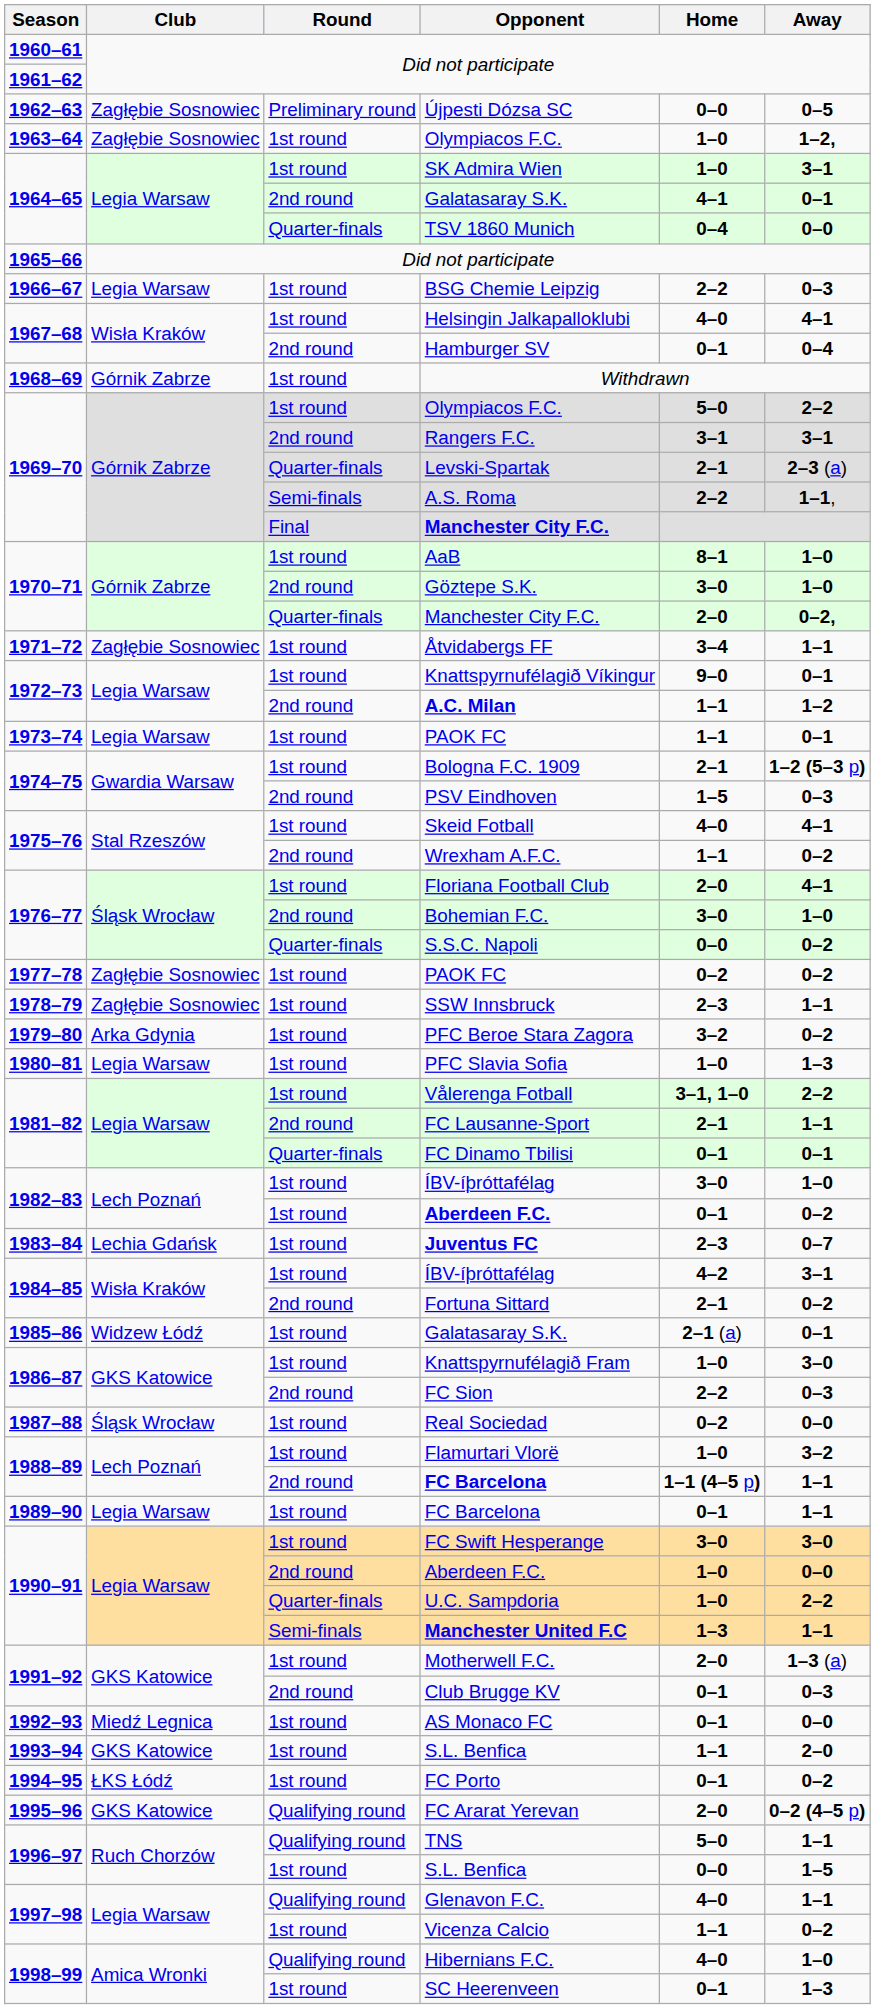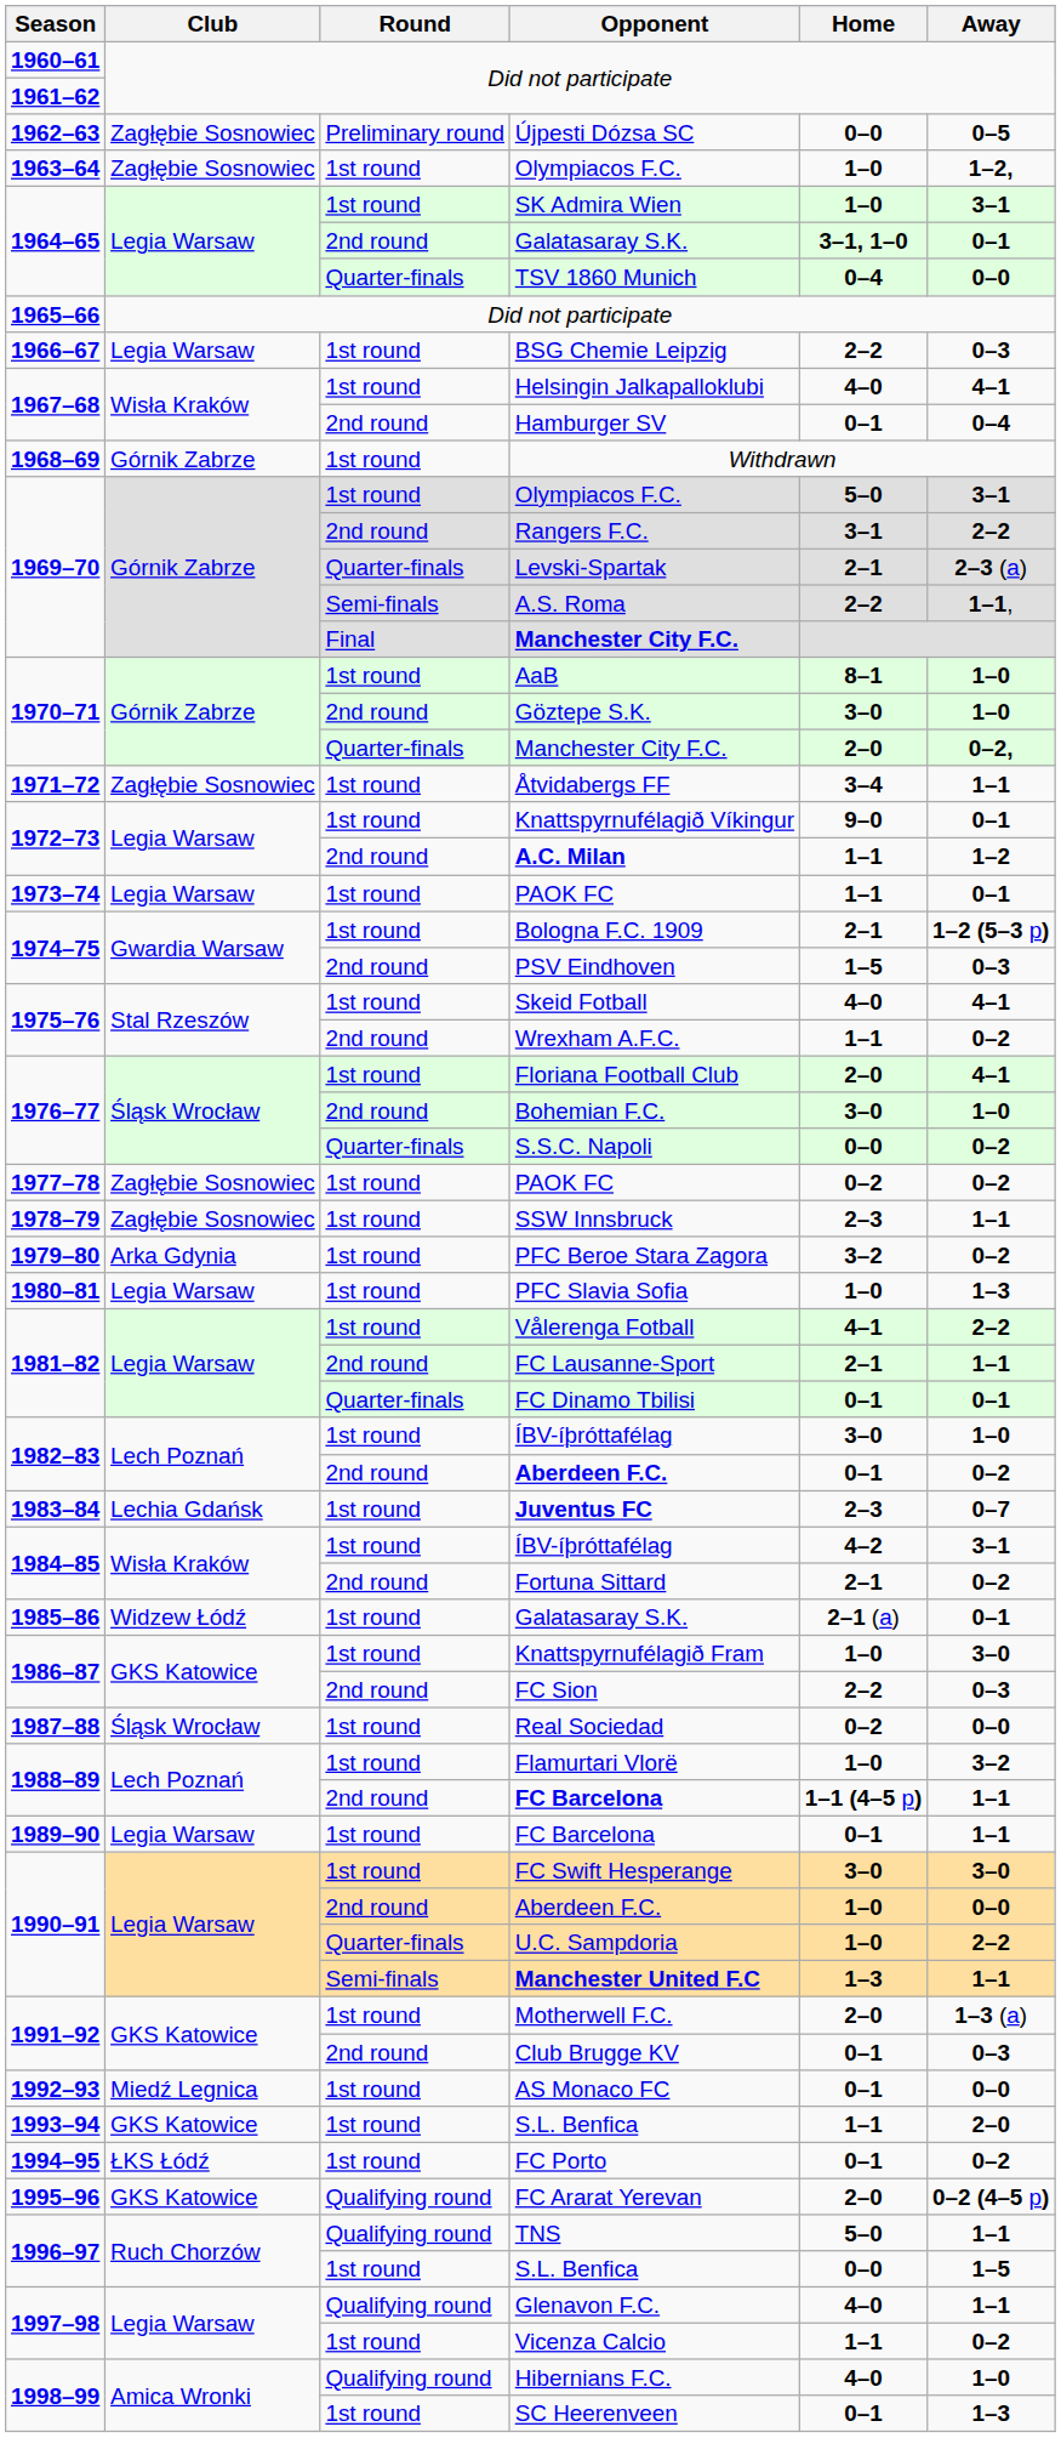 <table class="wikitable mw-collapsible mw-collapsed" style="text-align: left; font-size:95%">
 <tr style="background:#ccccff">
 <th>Season</th>
 <th>Club</th>
 <th>Round</th>
 <th>Opponent</th>
 <th>Home</th>
 <th>Away</th>
 </tr>
 <tr>
 <td><a href='#'><strong>1960–61</strong></a></td>
 <td colspan=5 rowspan=2 style="text-align:center"><em>Did not participate</em></td>
 </tr>
 <tr>
 <td><a href='#'><strong>1961–62</strong></a></td>
 </tr>
 <tr>
 <td><a href='#'><strong>1962–63</strong></a></td>
 <td><a href='#'>Zagłębie Sosnowiec</a></td>
 <td><a href='#'>Preliminary round</a></td>
 <td> <a href='#'>Újpesti Dózsa SC</a></td>
 <td style="text-align:center"><strong>0–0</strong></td>
 <td style="text-align:center"><strong>0–5</strong></td>
 </tr>
 <tr>
 <td><a href='#'><strong>1963–64</strong></a></td>
 <td><a href='#'>Zagłębie Sosnowiec</a></td>
 <td><a href='#'>1st round</a></td>
 <td> <a href='#'>Olympiacos F.C.</a></td>
 <td style="text-align:center"><strong>1–0</strong></td>
 <td style="text-align:center"><strong>1–2,</strong> </td>
 </tr>
 <tr>
 <td rowspan=3><a href='#'><strong>1964–65</strong></a></td>
 <td rowspan=3 style="background:#dfffdf"><a href='#'>Legia Warsaw</a></td>
 <td style="background:#dfffdf"><a href='#'>1st round</a></td>
 <td style="background:#dfffdf"> <a href='#'>SK Admira Wien</a></td>
 <td style="text-align:center; background:#dfffdf"><strong>1–0</strong></td>
 <td style="text-align:center; background:#dfffdf"><strong>3–1</strong></td>
 </tr>
 <tr>
 <td style="background:#dfffdf"><a href='#'>2nd round</a></td>
 <td style="background:#dfffdf"> <a href='#'>Galatasaray S.K.</a></td>
-<td style="text-align:center; background:#dfffdf"><strong>4–1</strong></td>
+<td style="text-align:center; background:#dfffdf"><strong>3–1, 1–0</strong></td>
 <td style="text-align:center; background:#dfffdf"><strong>0–1</strong></td>
 </tr>
 <tr>
 <td style="background:#dfffdf"><a href='#'>Quarter-finals</a></td>
 <td style="background:#dfffdf"> <a href='#'>TSV 1860 Munich</a></td>
 <td style="text-align:center; background:#dfffdf"><strong>0–4</strong></td>
 <td style="text-align:center; background:#dfffdf"><strong>0–0</strong></td>
 </tr>
 <tr>
 <td><a href='#'><strong>1965–66</strong></a></td>
 <td colspan=5 style="text-align:center"><em>Did not participate</em></td>
 </tr>
 <tr>
 <td><a href='#'><strong>1966–67</strong></a></td>
 <td><a href='#'>Legia Warsaw</a></td>
 <td><a href='#'>1st round</a></td>
 <td> <a href='#'>BSG Chemie Leipzig</a></td>
 <td style="text-align:center"><strong>2–2</strong></td>
 <td style="text-align:center"><strong>0–3</strong></td>
 </tr>
 <tr>
 <td rowspan=2><a href='#'><strong>1967–68</strong></a></td>
 <td rowspan=2><a href='#'>Wisła Kraków</a></td>
 <td><a href='#'>1st round</a></td>
 <td> <a href='#'>Helsingin Jalkapalloklubi</a></td>
 <td style="text-align:center"><strong>4–0</strong></td>
 <td style="text-align:center"><strong>4–1</strong></td>
 </tr>
 <tr>
 <td><a href='#'>2nd round</a></td>
 <td> <a href='#'>Hamburger SV</a></td>
 <td style="text-align:center"><strong>0–1</strong></td>
 <td style="text-align:center"><strong>0–4</strong></td>
 </tr>
 <tr>
 <td><a href='#'><strong>1968–69</strong></a></td>
 <td><a href='#'>Górnik Zabrze</a></td>
 <td><a href='#'>1st round</a></td>
 <td colspan=3 style="text-align:center"><em>Withdrawn</em></td>
 </tr>
 <tr>
 <td rowspan=5><a href='#'><strong>1969–70</strong></a></td>
 <td rowspan=5 style="background:#dfdfdf"><a href='#'>Górnik Zabrze</a></td>
 <td style="background:#dfdfdf"><a href='#'>1st round</a></td>
 <td style="background:#dfdfdf"> <a href='#'>Olympiacos F.C.</a></td>
 <td style="text-align:center; background:#dfdfdf"><strong>5–0</strong></td>
-<td style="text-align:center; background:#dfdfdf"><strong>2–2</strong></td>
+<td style="text-align:center; background:#dfdfdf"><strong>3–1</strong></td>
 </tr>
 <tr>
 <td style="background:#dfdfdf"><a href='#'>2nd round</a></td>
 <td style="background:#dfdfdf"> <a href='#'>Rangers F.C.</a></td>
 <td style="text-align:center; background:#dfdfdf"><strong>3–1</strong></td>
-<td style="text-align:center; background:#dfdfdf"><strong>3–1</strong></td>
+<td style="text-align:center; background:#dfdfdf"><strong>2–2</strong></td>
 </tr>
 <tr>
 <td style="background:#dfdfdf"><a href='#'>Quarter-finals</a></td>
 <td style="background:#dfdfdf"> <a href='#'>Levski-Spartak</a></td>
 <td style="text-align:center; background:#dfdfdf"><strong>2–1</strong></td>
 <td style="text-align:center; background:#dfdfdf"><strong>2–3</strong> (<a href='#'>a</a>)</td>
 </tr>
 <tr>
 <td style="background:#dfdfdf"><a href='#'>Semi-finals</a></td>
 <td style="background:#dfdfdf"> <a href='#'>A.S. Roma</a></td>
 <td style="text-align:center; background:#dfdfdf"><strong>2–2</strong> </td>
 <td style="text-align:center; background:#dfdfdf"><strong>1–1</strong>, </td>
 </tr>
 <tr>
 <td style="background:#dfdfdf"><a href='#'>Final</a></td>
 <td style="background:#dfdfdf"> <strong> <a href='#'>Manchester City F.C.</a></strong></td>
 <td colspan=2 style="text-align:center; background:#dfdfdf"></td>
 </tr>
 <tr>
 <td rowspan=3><a href='#'><strong>1970–71</strong></a></td>
 <td rowspan=3 style="background:#dfffdf"><a href='#'>Górnik Zabrze</a></td>
 <td style="background:#dfffdf"><a href='#'>1st round</a></td>
 <td style="background:#dfffdf"> <a href='#'>AaB</a></td>
 <td style="text-align:center; background:#dfffdf"><strong>8–1</strong></td>
 <td style="text-align:center; background:#dfffdf"><strong>1–0</strong></td>
 </tr>
 <tr>
 <td style="background:#dfffdf"><a href='#'>2nd round</a></td>
 <td style="background:#dfffdf"> <a href='#'>Göztepe S.K.</a></td>
 <td style="text-align:center; background:#dfffdf"><strong>3–0</strong></td>
 <td style="text-align:center; background:#dfffdf"><strong>1–0</strong></td>
 </tr>
 <tr>
 <td style="background:#dfffdf"><a href='#'>Quarter-finals</a></td>
 <td style="background:#dfffdf"> <a href='#'>Manchester City F.C.</a></td>
 <td style="text-align:center; background:#dfffdf"><strong>2–0</strong></td>
 <td style="text-align:center; background:#dfffdf"><strong>0–2,</strong> </td>
 </tr>
 <tr>
 <td><a href='#'><strong>1971–72</strong></a></td>
 <td><a href='#'>Zagłębie Sosnowiec</a></td>
 <td><a href='#'>1st round</a></td>
 <td> <a href='#'>Åtvidabergs FF</a></td>
 <td style="text-align:center"><strong>3–4</strong></td>
 <td style="text-align:center"><strong>1–1</strong></td>
 </tr>
 <tr>
 <td rowspan=2><a href='#'><strong>1972–73</strong></a></td>
 <td rowspan=2><a href='#'>Legia Warsaw</a></td>
 <td><a href='#'>1st round</a></td>
 <td> <a href='#'>Knattspyrnufélagið Víkingur</a></td>
 <td style="text-align:center"><strong>9–0</strong></td>
 <td style="text-align:center"><strong>0–1</strong></td>
 </tr>
 <tr>
 <td><a href='#'>2nd round</a></td>
 <td> <strong> <a href='#'>A.C. Milan</a></strong></td>
 <td style="text-align:center"><strong>1–1</strong></td>
 <td style="text-align:center"><strong>1–2</strong> </td>
 </tr>
 <tr>
 <td><a href='#'><strong>1973–74</strong></a></td>
 <td><a href='#'>Legia Warsaw</a></td>
 <td><a href='#'>1st round</a></td>
 <td> <a href='#'>PAOK FC</a></td>
 <td style="text-align:center"><strong>1–1</strong></td>
 <td style="text-align:center"><strong>0–1</strong></td>
 </tr>
 <tr>
 <td rowspan=2><a href='#'><strong>1974–75</strong></a></td>
 <td rowspan=2><a href='#'>Gwardia Warsaw</a></td>
 <td><a href='#'>1st round</a></td>
 <td> <a href='#'>Bologna F.C. 1909</a></td>
 <td style="text-align:center"><strong>2–1</strong></td>
 <td style="text-align:center"><strong>1–2</strong> <strong>(5–3</strong> <a href='#'>p</a><strong>)</strong></td>
 </tr>
 <tr>
 <td><a href='#'>2nd round</a></td>
 <td> <a href='#'>PSV Eindhoven</a></td>
 <td style="text-align:center"><strong>1–5</strong></td>
 <td style="text-align:center"><strong>0–3</strong></td>
 </tr>
 <tr>
 <td rowspan=2><a href='#'><strong>1975–76</strong></a></td>
 <td rowspan=2><a href='#'>Stal Rzeszów</a></td>
 <td><a href='#'>1st round</a></td>
 <td> <a href='#'>Skeid Fotball</a></td>
 <td style="text-align:center"><strong>4–0</strong></td>
 <td style="text-align:center"><strong>4–1</strong></td>
 </tr>
 <tr>
 <td><a href='#'>2nd round</a></td>
 <td> <a href='#'>Wrexham A.F.C.</a></td>
 <td style="text-align:center"><strong>1–1</strong></td>
 <td style="text-align:center"><strong>0–2</strong></td>
 </tr>
 <tr>
 <td rowspan=3><a href='#'><strong>1976–77</strong></a></td>
 <td rowspan=3 style="background:#dfffdf"><a href='#'>Śląsk Wrocław</a></td>
 <td style="background:#dfffdf"><a href='#'>1st round</a></td>
 <td style="background:#dfffdf"> <a href='#'>Floriana Football Club</a></td>
 <td style="text-align:center; background:#dfffdf"><strong>2–0</strong></td>
 <td style="text-align:center; background:#dfffdf"><strong>4–1</strong></td>
 </tr>
 <tr>
 <td style="background:#dfffdf"><a href='#'>2nd round</a></td>
 <td style="background:#dfffdf"> <a href='#'>Bohemian F.C.</a></td>
 <td style="text-align:center; background:#dfffdf"><strong>3–0</strong></td>
 <td style="text-align:center; background:#dfffdf"><strong>1–0</strong></td>
 </tr>
 <tr>
 <td style="background:#dfffdf"><a href='#'>Quarter-finals</a></td>
 <td style="background:#dfffdf"> <a href='#'>S.S.C. Napoli</a></td>
 <td style="text-align:center; background:#dfffdf"><strong>0–0</strong></td>
 <td style="text-align:center; background:#dfffdf"><strong>0–2</strong></td>
 </tr>
 <tr>
 <td><a href='#'><strong>1977–78</strong></a></td>
 <td><a href='#'>Zagłębie Sosnowiec</a></td>
 <td><a href='#'>1st round</a></td>
 <td> <a href='#'>PAOK FC</a></td>
 <td style="text-align:center"><strong>0–2</strong></td>
 <td style="text-align:center"><strong>0–2</strong></td>
 </tr>
 <tr>
 <td><a href='#'><strong>1978–79</strong></a></td>
 <td><a href='#'>Zagłębie Sosnowiec</a></td>
 <td><a href='#'>1st round</a></td>
 <td> <a href='#'>SSW Innsbruck</a></td>
 <td style="text-align:center"><strong>2–3</strong></td>
 <td style="text-align:center"><strong>1–1</strong></td>
 </tr>
 <tr>
 <td><a href='#'><strong>1979–80</strong></a></td>
 <td><a href='#'>Arka Gdynia</a></td>
 <td><a href='#'>1st round</a></td>
 <td> <a href='#'>PFC Beroe Stara Zagora</a></td>
 <td style="text-align:center"><strong>3–2</strong></td>
 <td style="text-align:center"><strong>0–2</strong></td>
 </tr>
 <tr>
 <td><a href='#'><strong>1980–81</strong></a></td>
 <td><a href='#'>Legia Warsaw</a></td>
 <td><a href='#'>1st round</a></td>
 <td> <a href='#'>PFC Slavia Sofia</a></td>
 <td style="text-align:center"><strong>1–0</strong></td>
 <td style="text-align:center"><strong>1–3</strong></td>
 </tr>
 <tr>
 <td rowspan=3><a href='#'><strong>1981–82</strong></a></td>
 <td rowspan=3 style="background:#dfffdf"><a href='#'>Legia Warsaw</a></td>
 <td style="background:#dfffdf"><a href='#'>1st round</a></td>
 <td style="background:#dfffdf"> <a href='#'>Vålerenga Fotball</a></td>
-<td style="text-align:center; background:#dfffdf"><strong>3–1, 1–0</strong></td>
+<td style="text-align:center; background:#dfffdf"><strong>4–1</strong></td>
 <td style="text-align:center; background:#dfffdf"><strong>2–2</strong></td>
 </tr>
 <tr>
 <td style="background:#dfffdf"><a href='#'>2nd round</a></td>
 <td style="background:#dfffdf"> <a href='#'>FC Lausanne-Sport</a></td>
 <td style="text-align:center; background:#dfffdf"><strong>2–1</strong></td>
 <td style="text-align:center; background:#dfffdf"><strong>1–1</strong></td>
 </tr>
 <tr>
 <td style="background:#dfffdf"><a href='#'>Quarter-finals</a></td>
 <td style="background:#dfffdf"> <a href='#'>FC Dinamo Tbilisi</a></td>
 <td style="text-align:center; background:#dfffdf"><strong>0–1</strong></td>
 <td style="text-align:center; background:#dfffdf"><strong>0–1</strong></td>
 </tr>
 <tr>
 <td rowspan=2><a href='#'><strong>1982–83</strong></a></td>
 <td rowspan=2><a href='#'>Lech Poznań</a></td>
 <td><a href='#'>1st round</a></td>
 <td> <a href='#'>ÍBV-íþróttafélag</a></td>
 <td style="text-align:center"><strong>3–0</strong></td>
 <td style="text-align:center"><strong>1–0</strong></td>
 </tr>
 <tr>
-<td><a href='#'>1st round</a></td>
+<td><a href='#'>2nd round</a></td>
 <td> <strong> <a href='#'>Aberdeen F.C.</a></strong></td>
 <td style="text-align:center"><strong>0–1</strong></td>
 <td style="text-align:center"><strong>0–2</strong></td>
 </tr>
 <tr>
 <td><a href='#'><strong>1983–84</strong></a></td>
 <td><a href='#'>Lechia Gdańsk</a></td>
 <td><a href='#'>1st round</a></td>
 <td> <strong> <a href='#'>Juventus FC</a></strong></td>
 <td style="text-align:center"><strong>2–3</strong></td>
 <td style="text-align:center"><strong>0–7</strong></td>
 </tr>
 <tr>
 <td rowspan=2><a href='#'><strong>1984–85</strong></a></td>
 <td rowspan=2><a href='#'>Wisła Kraków</a></td>
 <td><a href='#'>1st round</a></td>
 <td> <a href='#'>ÍBV-íþróttafélag</a></td>
 <td style="text-align:center"><strong>4–2</strong></td>
 <td style="text-align:center"><strong>3–1</strong></td>
 </tr>
 <tr>
 <td><a href='#'>2nd round</a></td>
 <td> <a href='#'>Fortuna Sittard</a></td>
 <td style="text-align:center"><strong>2–1</strong></td>
 <td style="text-align:center"><strong>0–2</strong></td>
 </tr>
 <tr>
 <td><a href='#'><strong>1985–86</strong></a></td>
 <td><a href='#'>Widzew Łódź</a></td>
 <td><a href='#'>1st round</a></td>
 <td> <a href='#'>Galatasaray S.K.</a></td>
 <td style="text-align:center"><strong>2–1</strong> (<a href='#'>a</a>)</td>
 <td style="text-align:center"><strong>0–1</strong></td>
 </tr>
 <tr>
 <td rowspan=2><a href='#'><strong>1986–87</strong></a></td>
 <td rowspan=2><a href='#'>GKS Katowice</a></td>
 <td><a href='#'>1st round</a></td>
 <td> <a href='#'>Knattspyrnufélagið Fram</a></td>
 <td style="text-align:center"><strong>1–0</strong></td>
 <td style="text-align:center"><strong>3–0</strong></td>
 </tr>
 <tr>
 <td><a href='#'>2nd round</a></td>
 <td> <a href='#'>FC Sion</a></td>
 <td style="text-align:center"><strong>2–2</strong></td>
 <td style="text-align:center"><strong>0–3</strong></td>
 </tr>
 <tr>
 <td><a href='#'><strong>1987–88</strong></a></td>
 <td><a href='#'>Śląsk Wrocław</a></td>
 <td><a href='#'>1st round</a></td>
 <td> <a href='#'>Real Sociedad</a></td>
 <td style="text-align:center"><strong>0–2</strong></td>
 <td style="text-align:center"><strong>0–0</strong></td>
 </tr>
 <tr>
 <td rowspan=2><a href='#'><strong>1988–89</strong></a></td>
 <td rowspan=2><a href='#'>Lech Poznań</a></td>
 <td><a href='#'>1st round</a></td>
 <td> <a href='#'>Flamurtari Vlorë</a></td>
 <td style="text-align:center"><strong>1–0</strong></td>
 <td style="text-align:center"><strong>3–2</strong></td>
 </tr>
 <tr>
 <td><a href='#'>2nd round</a></td>
 <td> <strong> <a href='#'>FC Barcelona</a></strong></td>
 <td style="text-align:center"><strong>1–1</strong> <strong>(4–5</strong> <a href='#'>p</a><strong>)</strong></td>
 <td style="text-align:center"><strong>1–1</strong></td>
 </tr>
 <tr>
 <td><a href='#'><strong>1989–90</strong></a></td>
 <td><a href='#'>Legia Warsaw</a></td>
 <td><a href='#'>1st round</a></td>
 <td> <a href='#'>FC Barcelona</a></td>
 <td style="text-align:center"><strong>0–1</strong></td>
 <td style="text-align:center"><strong>1–1</strong></td>
 </tr>
 <tr>
 <td rowspan=4><a href='#'><strong>1990–91</strong></a></td>
 <td rowspan=4 style="background:#ffdf9f"><a href='#'>Legia Warsaw</a></td>
 <td style="background:#ffdf9f"><a href='#'>1st round</a></td>
 <td style="background:#ffdf9f"> <a href='#'>FC Swift Hesperange</a></td>
 <td style="text-align:center; background:#ffdf9f"><strong>3–0</strong></td>
 <td style="text-align:center; background:#ffdf9f"><strong>3–0</strong></td>
 </tr>
 <tr>
 <td style="background:#ffdf9f"><a href='#'>2nd round</a></td>
 <td style="background:#ffdf9f"> <a href='#'>Aberdeen F.C.</a></td>
 <td style="text-align:center; background:#ffdf9f"><strong>1–0</strong></td>
 <td style="text-align:center; background:#ffdf9f"><strong>0–0</strong></td>
 </tr>
 <tr>
 <td style="background:#ffdf9f"><a href='#'>Quarter-finals</a></td>
 <td style="background:#ffdf9f"> <a href='#'>U.C. Sampdoria</a></td>
 <td style="text-align:center; background:#ffdf9f"><strong>1–0</strong></td>
 <td style="text-align:center; background:#ffdf9f"><strong>2–2</strong></td>
 </tr>
 <tr>
 <td style="background:#ffdf9f"><a href='#'>Semi-finals</a></td>
 <td style="background:#ffdf9f"> <strong> <a href='#'>Manchester United F.C</a></strong></td>
 <td style="text-align:center; background:#ffdf9f"><strong>1–3</strong></td>
 <td style="text-align:center; background:#ffdf9f"><strong>1–1</strong></td>
 </tr>
 <tr>
 <td rowspan=2><a href='#'><strong>1991–92</strong></a></td>
 <td rowspan=2><a href='#'>GKS Katowice</a></td>
 <td><a href='#'>1st round</a></td>
 <td> <a href='#'>Motherwell F.C.</a></td>
 <td style="text-align:center"><strong>2–0</strong></td>
 <td style="text-align:center"><strong>1–3</strong> (<a href='#'>a</a>)</td>
 </tr>
 <tr>
 <td><a href='#'>2nd round</a></td>
 <td> <a href='#'>Club Brugge KV</a></td>
 <td style="text-align:center"><strong>0–1</strong></td>
 <td style="text-align:center"><strong>0–3</strong></td>
 </tr>
 <tr>
 <td><a href='#'><strong>1992–93</strong></a></td>
 <td><a href='#'>Miedź Legnica</a></td>
 <td><a href='#'>1st round</a></td>
 <td> <a href='#'>AS Monaco FC</a></td>
 <td style="text-align:center"><strong>0–1</strong></td>
 <td style="text-align:center"><strong>0–0</strong></td>
 </tr>
 <tr>
 <td><a href='#'><strong>1993–94</strong></a></td>
 <td><a href='#'>GKS Katowice</a></td>
 <td><a href='#'>1st round</a></td>
 <td> <a href='#'>S.L. Benfica</a></td>
 <td style="text-align:center"><strong>1–1</strong></td>
 <td style="text-align:center"><strong>2–0</strong></td>
 </tr>
 <tr>
 <td><a href='#'><strong>1994–95</strong></a></td>
 <td><a href='#'>ŁKS Łódź</a></td>
 <td><a href='#'>1st round</a></td>
 <td> <a href='#'>FC Porto</a></td>
 <td style="text-align:center"><strong>0–1</strong></td>
 <td style="text-align:center"><strong>0–2</strong></td>
 </tr>
 <tr>
 <td><a href='#'><strong>1995–96</strong></a></td>
 <td><a href='#'>GKS Katowice</a></td>
 <td><a href='#'>Qualifying round</a></td>
 <td> <a href='#'>FC Ararat Yerevan</a></td>
 <td style="text-align:center"><strong>2–0</strong></td>
 <td style="text-align:center"><strong>0–2 (4–5</strong> <a href='#'>p</a><strong>)</strong></td>
 </tr>
 <tr>
 <td rowspan=2><a href='#'><strong>1996–97</strong></a></td>
 <td rowspan=2><a href='#'>Ruch Chorzów</a></td>
 <td><a href='#'>Qualifying round</a></td>
 <td> <a href='#'>TNS</a></td>
 <td style="text-align:center"><strong>5–0</strong></td>
 <td style="text-align:center"><strong>1–1</strong></td>
 </tr>
 <tr>
 <td><a href='#'>1st round</a></td>
 <td> <a href='#'>S.L. Benfica</a></td>
 <td style="text-align:center"><strong>0–0</strong></td>
 <td style="text-align:center"><strong>1–5</strong></td>
 </tr>
 <tr>
 <td rowspan=2><a href='#'><strong>1997–98</strong></a></td>
 <td rowspan=2><a href='#'>Legia Warsaw</a></td>
 <td><a href='#'>Qualifying round</a></td>
 <td> <a href='#'>Glenavon F.C.</a></td>
 <td style="text-align:center"><strong>4–0</strong></td>
 <td style="text-align:center"><strong>1–1</strong></td>
 </tr>
 <tr>
 <td><a href='#'>1st round</a></td>
 <td> <a href='#'>Vicenza Calcio</a></td>
 <td style="text-align:center"><strong>1–1</strong></td>
 <td style="text-align:center"><strong>0–2</strong></td>
 </tr>
 <tr>
 <td rowspan=2><a href='#'><strong>1998–99</strong></a></td>
 <td rowspan=2><a href='#'>Amica Wronki</a></td>
 <td><a href='#'>Qualifying round</a></td>
 <td> <a href='#'>Hibernians F.C.</a></td>
 <td style="text-align:center"><strong>4–0</strong></td>
 <td style="text-align:center"><strong>1–0</strong></td>
 </tr>
 <tr>
 <td><a href='#'>1st round</a></td>
 <td> <a href='#'>SC Heerenveen</a></td>
 <td style="text-align:center"><strong>0–1</strong></td>
 <td style="text-align:center"><strong>1–3</strong></td>
 </tr>
 </table>
